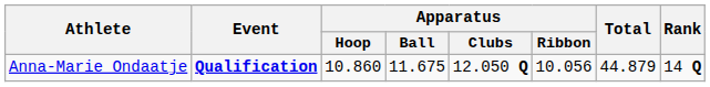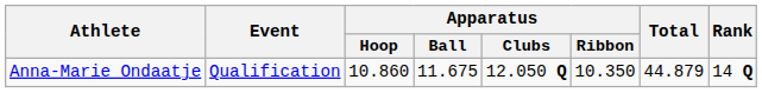 <table class=wikitable style="font-size:90%">
 <tr>
 <th rowspan=2>Athlete</th>
 <th rowspan=2>Event</th>
 <th colspan=4>Apparatus</th>
 <th rowspan=2>Total</th>
 <th rowspan=2>Rank</th>
 </tr>
 <tr style="font-size:95%;">
 <th>Hoop</th>
 <th>Ball</th>
 <th>Clubs</th>
 <th>Ribbon</th>
 </tr>
 <tr align=center>
 <td align=left><a href='#'>Anna-Marie Ondaatje</a></td>
-<td align=left><strong><a href='#'>Qualification</a></strong></td>
+<td align=left><a href='#'>Qualification</a></td>
 <td>10.860</td>
 <td>11.675</td>
 <td>12.050 <strong>Q</strong></td>
-<td>10.056</td>
+<td>10.350</td>
 <td>44.879</td>
 <td>14 <strong>Q</strong></td>
 </tr>
 </table>
